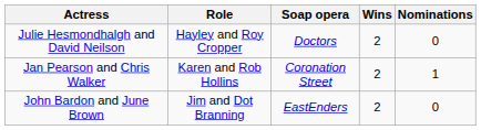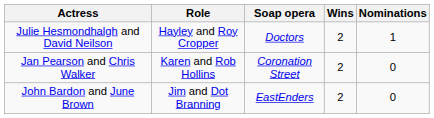 <table class="wikitable" style="text-align: center">
 <tr>
 <th scope="col">Actress</th>
 <th scope="col">Role</th>
 <th scope="col">Soap opera</th>
 <th scope="col">Wins</th>
 <th scope="col">Nominations</th>
 </tr>
 <tr>
 <td><a href='#'>Julie Hesmondhalgh</a> and <a href='#'>David Neilson</a></td>
 <td><a href='#'>Hayley</a> and <a href='#'>Roy Cropper</a></td>
 <td><em><a href='#'>Doctors</a></em></td>
 <td>2</td>
-<td>0</td>
+<td>1</td>
 </tr>
 <tr>
 <td><a href='#'>Jan Pearson</a> and <a href='#'>Chris Walker</a></td>
 <td><a href='#'>Karen</a> and <a href='#'>Rob Hollins</a></td>
 <td><em><a href='#'>Coronation Street</a></em></td>
 <td>2</td>
-<td>1</td>
+<td>0</td>
 </tr>
 <tr>
 <td><a href='#'>John Bardon</a> and <a href='#'>June Brown</a></td>
 <td><a href='#'>Jim</a> and <a href='#'>Dot Branning</a></td>
 <td><em><a href='#'>EastEnders</a></em></td>
 <td>2</td>
 <td>0</td>
 </tr>
 </table>
